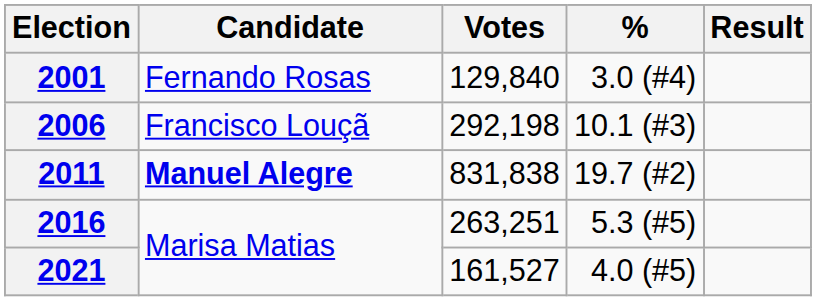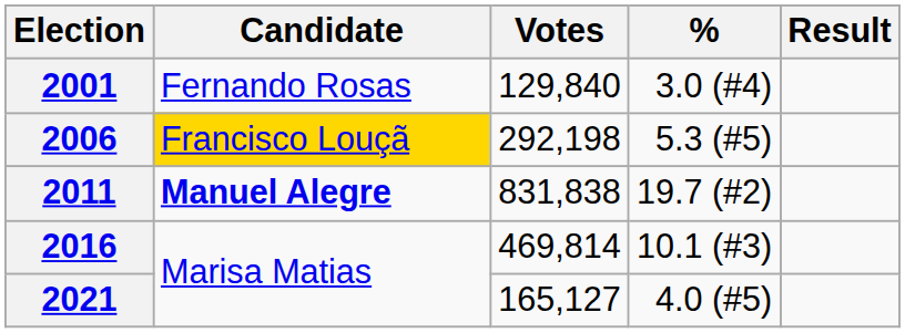 <table class="wikitable" style="text-align:right;">
 <tr>
 <th>Election</th>
 <th width="152px">Candidate</th>
 <th>Votes</th>
 <th>%</th>
 <th>Result</th>
 </tr>
 <tr>
 <th><a href='#'>2001</a></th>
 <td align=left><a href='#'>Fernando Rosas</a></td>
 <td>129,840</td>
 <td>3.0 (#4)</td>
 <td></td>
 </tr>
 <tr>
 <th><a href='#'>2006</a></th>
-<td align="left"><a href='#'>Francisco Louçã</a></td>
+<td align="left" style="background: gold;"><a href='#'>Francisco Louçã</a></td>
 <td>292,198</td>
-<td>10.1 (#3)</td>
+<td>5.3 (#5)</td>
 <td></td>
 </tr>
 <tr>
 <th><a href='#'>2011</a></th>
 <td align="left"><strong><a href='#'>Manuel Alegre</a></strong></td>
 <td>831,838</td>
 <td>19.7 (#2)</td>
 <td></td>
 </tr>
 <tr>
 <th><a href='#'>2016</a></th>
 <td rowspan="2" align="left"><a href='#'>Marisa Matias</a></td>
-<td>263,251</td>
-<td>5.3 (#5)</td>
+<td>469,814</td>
+<td>10.1 (#3)</td>
 <td></td>
 </tr>
 <tr>
 <th><a href='#'>2021</a></th>
-<td>161,527</td>
+<td>165,127</td>
 <td>4.0 (#5)</td>
 <td></td>
 </tr>
 </table>
